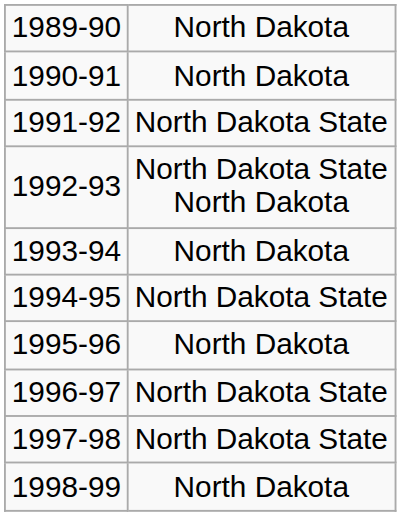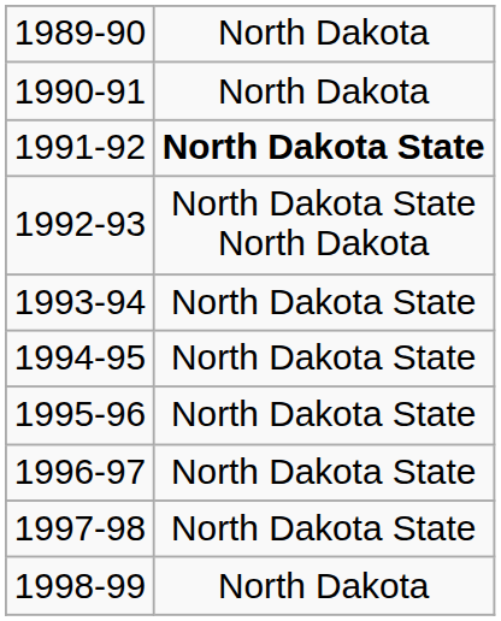 <table class="wikitable" style="text-align:center">
 <tr>
 <td>1989-90</td>
 <td>North Dakota</td>
 </tr>
 <tr>
 <td>1990-91</td>
 <td>North Dakota</td>
 </tr>
 <tr>
 <td>1991-92</td>
-<td>North Dakota State</td>
+<td><strong>North Dakota State</strong></td>
 </tr>
 <tr>
 <td>1992-93</td>
 <td>North Dakota State<br>North Dakota</td>
 </tr>
 <tr>
 <td>1993-94</td>
-<td>North Dakota</td>
+<td>North Dakota State</td>
 </tr>
 <tr>
 <td>1994-95</td>
 <td>North Dakota State</td>
 </tr>
 <tr>
 <td>1995-96</td>
-<td>North Dakota</td>
+<td>North Dakota State</td>
 </tr>
 <tr>
 <td>1996-97</td>
 <td>North Dakota State</td>
 </tr>
 <tr>
 <td>1997-98</td>
 <td>North Dakota State</td>
 </tr>
 <tr>
 <td>1998-99</td>
 <td>North Dakota</td>
 </tr>
 </table>
